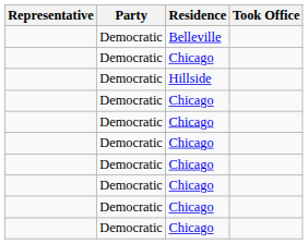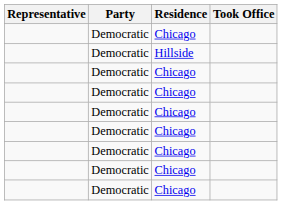 <table class="wikitable sortable">
 <tr>
 <th>Representative</th>
 <th>Party</th>
 <th>Residence</th>
 <th>Took Office</th>
-</tr>
-<tr>
-<td></td>
-<td>Democratic</td>
-<td><a href='#'>Belleville</a></td>
-<td></td>
 </tr>
 <tr>
 <td></td>
 <td>Democratic</td>
 <td><a href='#'>Chicago</a></td>
 <td></td>
 </tr>
 <tr>
 <td></td>
 <td>Democratic</td>
 <td><a href='#'>Hillside</a></td>
 <td></td>
 </tr>
 <tr>
 <td></td>
 <td>Democratic</td>
 <td><a href='#'>Chicago</a></td>
 <td></td>
 </tr>
 <tr>
 <td></td>
 <td>Democratic</td>
 <td><a href='#'>Chicago</a></td>
 <td></td>
 </tr>
 <tr>
 <td></td>
 <td>Democratic</td>
 <td><a href='#'>Chicago</a></td>
 <td></td>
 </tr>
 <tr>
 <td></td>
 <td>Democratic</td>
 <td><a href='#'>Chicago</a></td>
 <td></td>
 </tr>
 <tr>
 <td></td>
 <td>Democratic</td>
 <td><a href='#'>Chicago</a></td>
 <td></td>
 </tr>
 <tr>
 <td></td>
 <td>Democratic</td>
 <td><a href='#'>Chicago</a></td>
 <td></td>
 </tr>
 <tr>
 <td></td>
 <td>Democratic</td>
 <td><a href='#'>Chicago</a></td>
 <td></td>
 </tr>
 </table>
